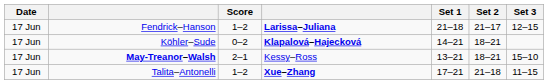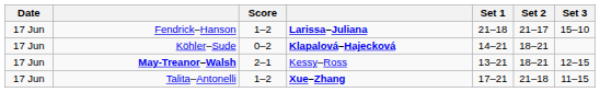 <table class="wikitable" style="text-align: center; font-size:90% ">
 <tr>
 <th width="60">Date</th>
 <th align="right" width="250"></th>
 <th width="60">Score</th>
 <th align="left" width="250"></th>
 <th width="50">Set 1</th>
 <th width="50">Set 2</th>
 <th width="50">Set 3</th>
 </tr>
 <tr>
 <td>17 Jun</td>
 <td align=right><a href='#'>Fendrick</a>–<a href='#'>Hanson</a> </td>
 <td align=center>1–2</td>
 <td align=left> <strong><a href='#'>Larissa</a>–<a href='#'>Juliana</a></strong></td>
 <td>21–18</td>
 <td>21–17</td>
-<td>12–15</td>
+<td>15–10</td>
 </tr>
 <tr>
 <td>17 Jun</td>
 <td align=right><a href='#'>Köhler</a>–<a href='#'>Sude</a> </td>
 <td align=center>0–2</td>
 <td align=left> <strong><a href='#'>Klapalová</a>–<a href='#'>Hajecková</a></strong></td>
 <td>14–21</td>
 <td>18–21</td>
 <td></td>
 </tr>
 <tr>
 <td>17 Jun</td>
 <td align=right><strong><a href='#'>May-Treanor</a>–<a href='#'>Walsh</a> </strong></td>
 <td align=center>2–1</td>
 <td align=left> <a href='#'>Kessy</a>–<a href='#'>Ross</a></td>
 <td>13–21</td>
 <td>18–21</td>
-<td>15–10</td>
+<td>12–15</td>
 </tr>
 <tr>
 <td>17 Jun</td>
 <td align=right><a href='#'>Talita</a>–<a href='#'>Antonelli</a> </td>
 <td align=center>1–2</td>
 <td align=left> <strong><a href='#'>Xue</a>–<a href='#'>Zhang</a></strong></td>
 <td>17–21</td>
 <td>21–18</td>
 <td>11–15</td>
 </tr>
 </table>
